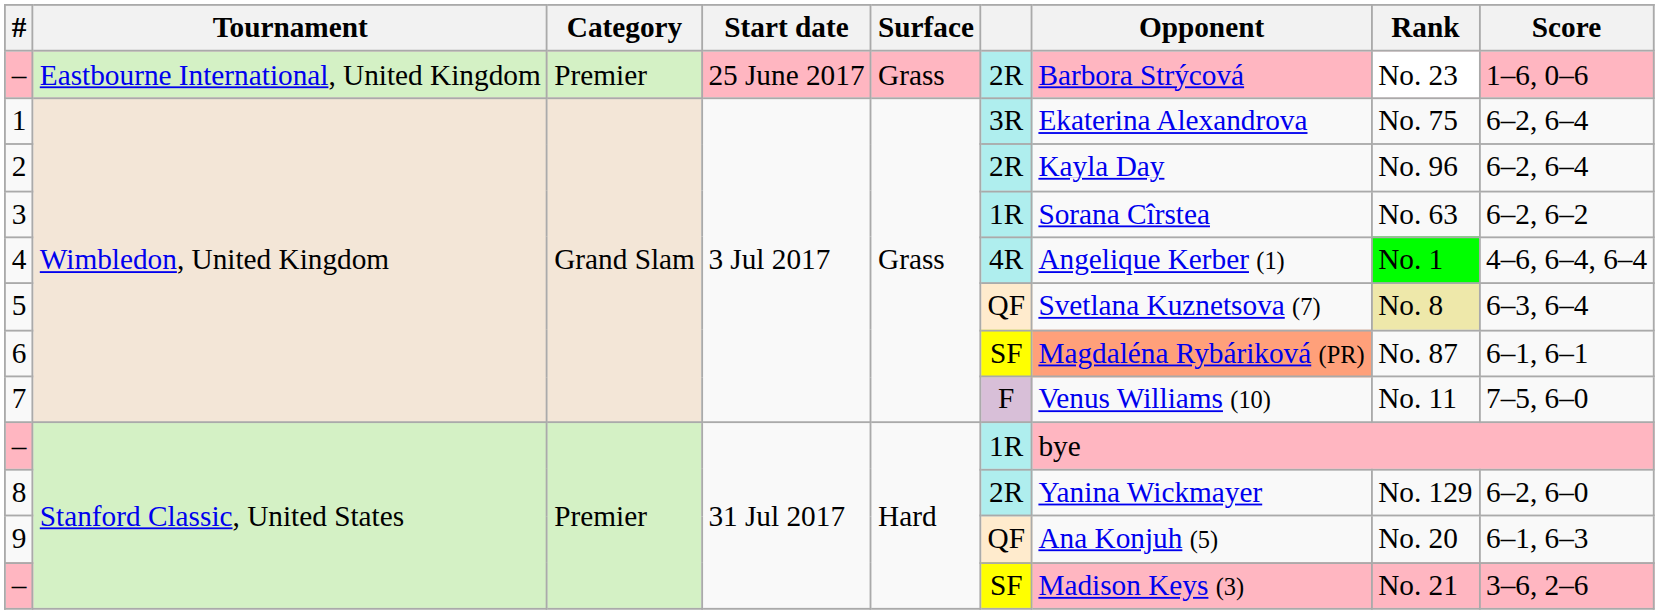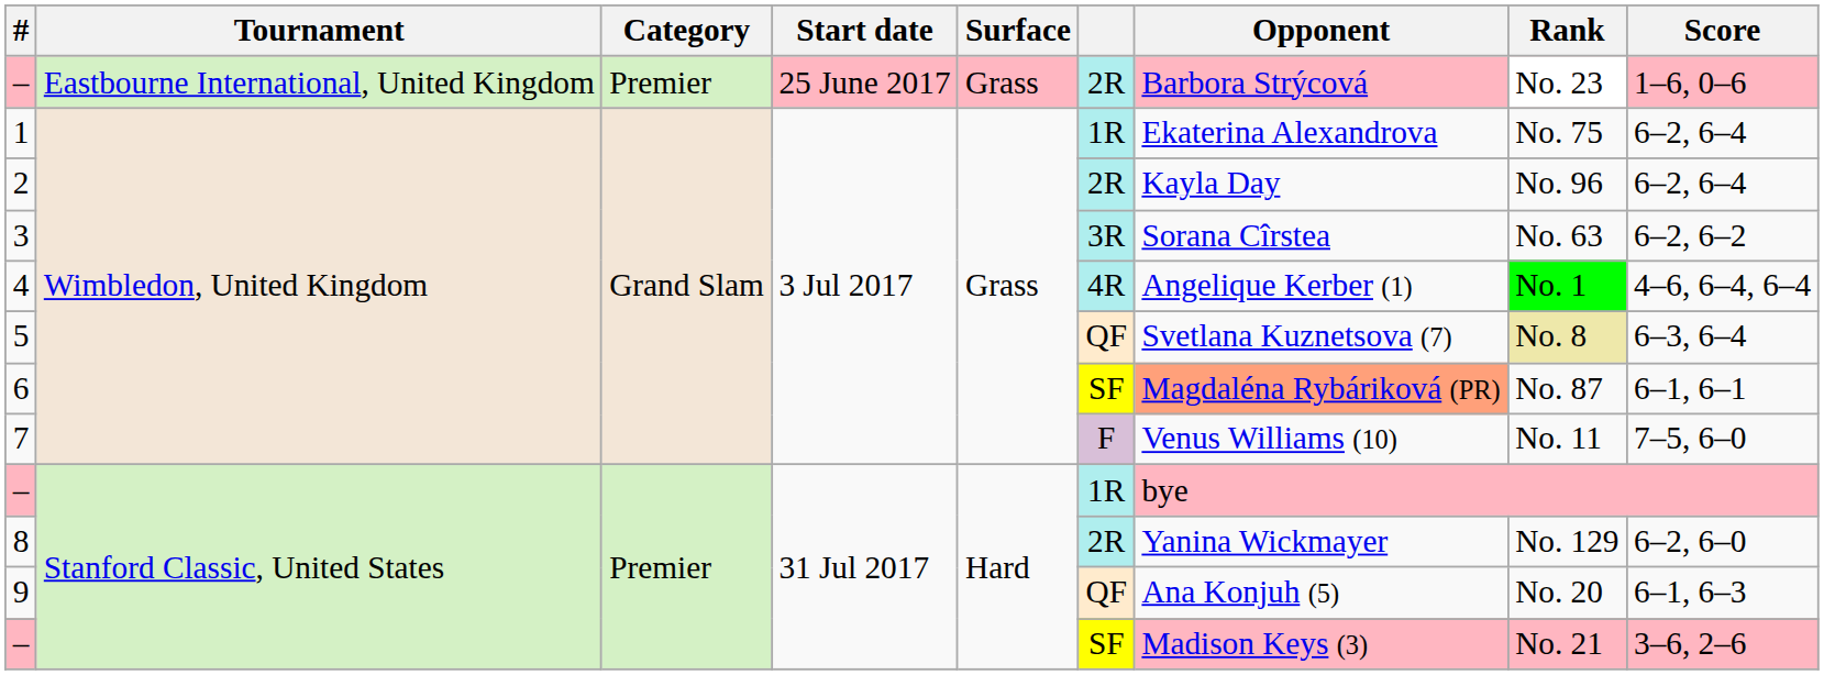 <table class="wikitable sortable">
 <tr>
 <th scope="col">#</th>
 <th scope="col">Tournament</th>
 <th scope="col">Category</th>
 <th scope="col">Start date</th>
 <th scope="col">Surface</th>
 <th scope="col"></th>
 <th scope="col">Opponent</th>
 <th scope="col">Rank</th>
 <th class="unsortable" scope="col">Score</th>
 </tr>
 <tr bgcolor="lightpink">
 <td align="center">–</td>
 <td bgcolor="#D4F1C5"><a href='#'>Eastbourne International</a>, United Kingdom</td>
 <td bgcolor="#D4F1C5">Premier</td>
 <td>25 June 2017</td>
 <td>Grass</td>
 <td bgcolor="afeeee" align="center">2R</td>
 <td> <a href='#'>Barbora Strýcová</a></td>
 <td align="left" bgcolor=white>No. 23</td>
 <td>1–6, 0–6</td>
 </tr>
 <tr>
 <td align="center">1</td>
 <td rowspan="7" bgcolor=f3e6d7><a href='#'>Wimbledon</a>, United Kingdom</td>
 <td rowspan="7" bgcolor=f3e6d7>Grand Slam</td>
 <td rowspan="7">3 Jul 2017</td>
 <td rowspan="7">Grass</td>
-<td bgcolor=afeeee align="center">3R</td>
+<td bgcolor=afeeee align="center">1R</td>
 <td> <a href='#'>Ekaterina Alexandrova</a></td>
 <td>No. 75</td>
 <td>6–2, 6–4</td>
 </tr>
 <tr>
 <td align="center">2</td>
 <td bgcolor=afeeee align="center">2R</td>
 <td> <a href='#'>Kayla Day</a></td>
 <td>No. 96</td>
 <td>6–2, 6–4</td>
 </tr>
 <tr>
 <td align="center">3</td>
-<td bgcolor=afeeee align="center">1R</td>
+<td bgcolor=afeeee align="center">3R</td>
 <td> <a href='#'>Sorana Cîrstea</a></td>
 <td>No. 63</td>
 <td>6–2, 6–2</td>
 </tr>
 <tr>
 <td align="center">4</td>
 <td bgcolor=afeeee align="center">4R</td>
 <td> <a href='#'>Angelique Kerber</a> <small>(1)</small></td>
 <td bgcolor=lime>No. 1</td>
 <td>4–6, 6–4, 6–4</td>
 </tr>
 <tr>
 <td align="center">5</td>
 <td bgcolor=ffebcd align="center">QF</td>
 <td> <a href='#'>Svetlana Kuznetsova</a> <small>(7)</small></td>
 <td bgcolor=eee8aa>No. 8</td>
 <td>6–3, 6–4</td>
 </tr>
 <tr>
 <td align="center">6</td>
 <td bgcolor=yellow align="center">SF</td>
 <td style="background: lightsalmon;"> <a href='#'>Magdaléna Rybáriková</a> <small>(PR)</small></td>
 <td>No. 87</td>
 <td>6–1, 6–1</td>
 </tr>
 <tr>
 <td align="center">7</td>
 <td bgcolor=thistle align="center">F</td>
 <td> <a href='#'>Venus Williams</a> <small>(10)</small></td>
 <td>No. 11</td>
 <td>7–5, 6–0</td>
 </tr>
 <tr>
 <td align="center"  bgcolor="lightpink">–</td>
 <td rowspan="4" bgcolor="#D4F1C5"><a href='#'>Stanford Classic</a>, United States</td>
 <td rowspan="4" bgcolor="#D4F1C5">Premier</td>
 <td rowspan="4">31 Jul 2017</td>
 <td rowspan="4">Hard</td>
 <td bgcolor=afeeee align="center">1R</td>
 <td colspan="3" bgcolor="lightpink">bye</td>
 </tr>
 <tr>
 <td align="center">8</td>
 <td bgcolor=afeeee align="center">2R</td>
 <td> <a href='#'>Yanina Wickmayer</a></td>
 <td>No. 129</td>
 <td>6–2, 6–0</td>
 </tr>
 <tr>
 <td align="center">9</td>
 <td bgcolor=ffebcd align="center">QF</td>
 <td> <a href='#'>Ana Konjuh</a> <small>(5)</small></td>
 <td>No. 20</td>
 <td>6–1, 6–3</td>
 </tr>
 <tr>
 <td bgcolor="lightpink" align=center>–</td>
 <td bgcolor=yellow align="center">SF</td>
 <td bgcolor="lightpink"> <a href='#'>Madison Keys</a> <small>(3)</small></td>
 <td bgcolor="lightpink" bgcolor=white>No. 21</td>
 <td bgcolor="lightpink">3–6, 2–6</td>
 </tr>
 </table>
